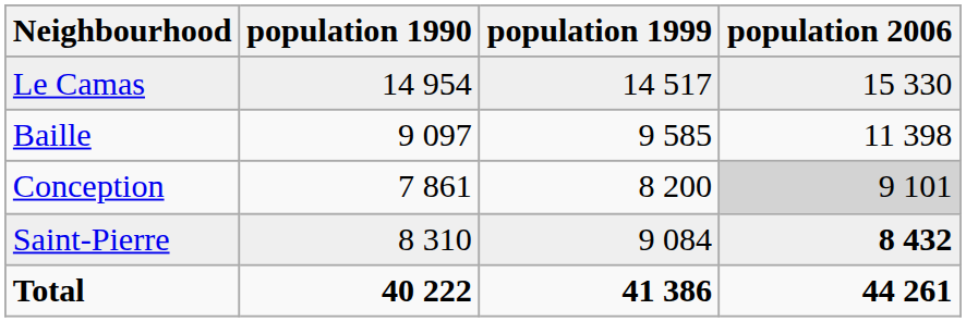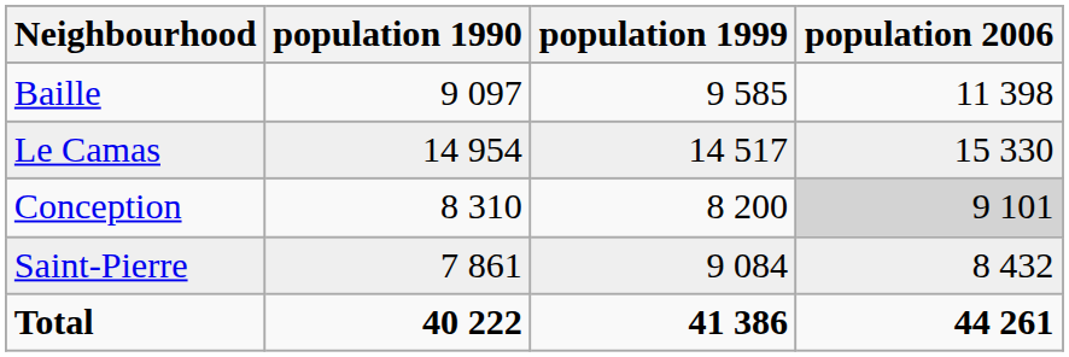 <table table class="wikitable">
 <tr>
 <th>Neighbourhood</th>
 <th>population 1990</th>
 <th>population 1999</th>
 <th>population 2006</th>
+</tr>
+<tr>
+<td><a href='#'>Baille</a></td>
+<td style="text-align:right;">9 097</td>
+<td style="text-align:right;">9 585</td>
+<td style="text-align:right;">11 398</td>
 </tr>
 <tr style="background:#EFEFEF">
 <td><a href='#'>Le Camas</a></td>
 <td style="text-align:right;">14 954</td>
 <td style="text-align:right;">14 517</td>
 <td style="text-align:right;">15 330</td>
 </tr>
 <tr>
-<td><a href='#'>Baille</a></td>
-<td style="text-align:right;">9 097</td>
-<td style="text-align:right;">9 585</td>
-<td style="text-align:right;">11 398</td>
-</tr>
-<tr>
 <td><a href='#'>Conception</a></td>
-<td style="text-align:right;">7 861</td>
+<td style="text-align:right;">8 310</td>
 <td style="text-align:right;">8 200</td>
 <td style="background: lightgrey; text-align:right;">9 101</td>
 </tr>
 <tr style="background:#EFEFEF">
 <td><a href='#'>Saint-Pierre</a></td>
-<td style="text-align:right;">8 310</td>
+<td style="text-align:right;">7 861</td>
 <td style="text-align:right;">9 084</td>
-<td style="text-align:right;"><strong>8 432</strong></td>
+<td style="text-align:right;">8 432</td>
 </tr>
 <tr>
 <td><strong>Total</strong></td>
 <td style="text-align:right;"><strong>40 222</strong></td>
 <td style="text-align:right;"><strong>41 386</strong></td>
 <td style="text-align:right;"><strong>44 261</strong></td>
 </tr>
 </table>
